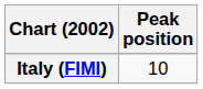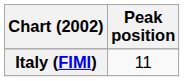 <table class="wikitable sortable plainrowheaders" style="text-align:center">
 <tr>
 <th scope="col">Chart (2002)</th>
 <th scope="col">Peak<br>position</th>
 </tr>
 <tr>
 </tr>
 <tr>
 </tr>
 <tr>
 </tr>
 <tr>
 <th scope="row">Italy (<a href='#'>FIMI</a>)</th>
-<td>10</td>
+<td>11</td>
 </tr>
 <tr>
 </tr>
 <tr>
 </tr>
 </table>
